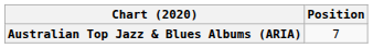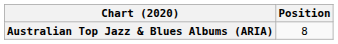 <table class="wikitable plainrowheaders" style="text-align:center">
 <tr>
 <th scope="col">Chart (2020)</th>
 <th scope="col">Position</th>
 </tr>
 <tr>
 <th scope="row">Australian Top Jazz & Blues Albums (ARIA)</th>
-<td>7</td>
+<td>8</td>
 </tr>
 </table>
